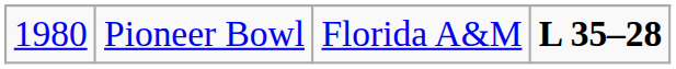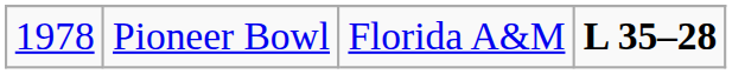 <table class="wikitable">
 <tr>
 </tr>
 <tr>
-<td><a href='#'>1980</a></td>
+<td><a href='#'>1978</a></td>
 <td><a href='#'>Pioneer Bowl</a></td>
 <td><a href='#'>Florida A&M</a></td>
 <td><strong>L 35–28</strong></td>
 </tr>
 </table>
